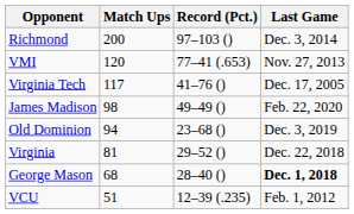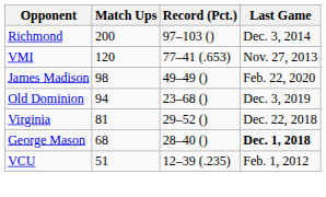 <table class="wikitable">
 <tr>
 <th>Opponent</th>
 <th>Match Ups</th>
 <th>Record (Pct.)</th>
 <th>Last Game</th>
 </tr>
 <tr>
 <td><a href='#'>Richmond</a></td>
 <td>200</td>
 <td>97–103 ()</td>
 <td>Dec. 3, 2014</td>
 </tr>
 <tr>
 <td><a href='#'>VMI</a></td>
 <td>120</td>
 <td>77–41 (.653)</td>
 <td>Nov. 27, 2013</td>
-</tr>
-<tr>
-<td><a href='#'>Virginia Tech</a></td>
-<td>117</td>
-<td>41–76 ()</td>
-<td>Dec. 17, 2005</td>
 </tr>
 <tr>
 <td><a href='#'>James Madison</a></td>
 <td>98</td>
 <td>49–49 ()</td>
 <td>Feb. 22, 2020</td>
 </tr>
 <tr>
 <td><a href='#'>Old Dominion</a></td>
 <td>94</td>
 <td>23–68 ()</td>
 <td>Dec. 3, 2019</td>
 </tr>
 <tr>
 <td><a href='#'>Virginia</a></td>
 <td>81</td>
 <td>29–52 ()</td>
 <td>Dec. 22, 2018</td>
 </tr>
 <tr>
 <td><a href='#'>George Mason</a></td>
 <td>68</td>
 <td>28–40 ()</td>
 <td><strong>Dec. 1, 2018</strong></td>
 </tr>
 <tr>
 <td><a href='#'>VCU</a></td>
 <td>51</td>
 <td>12–39 (.235)</td>
 <td>Feb. 1, 2012</td>
 </tr>
 </table>
